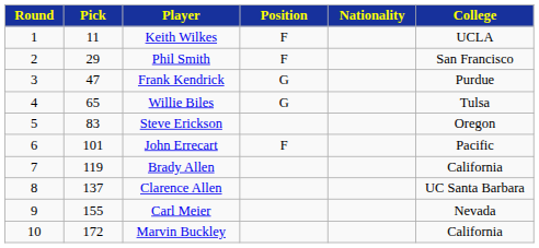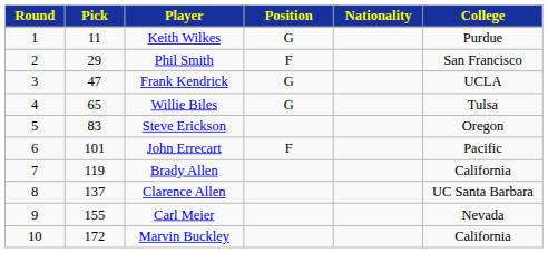 <table class="wikitable sortable sortable">
 <tr>
 <th style="background:#17319c;color:yellow;" width="10%">Round</th>
 <th style="background:#17319c;color:yellow;" width="10%">Pick</th>
 <th style="background:#17319c;color:yellow;" width="20%">Player</th>
 <th style="background:#17319c;color:yellow;" width="15%">Position</th>
 <th style="background:#17319c;color:yellow;" width="15%">Nationality</th>
 <th style="background:#17319c;color:yellow;" width="20%">College</th>
 </tr>
 <tr style="text-align: center">
 <td>1</td>
 <td>11</td>
 <td><a href='#'>Keith Wilkes</a></td>
-<td>F</td>
+<td>G</td>
 <td></td>
-<td>UCLA</td>
+<td>Purdue</td>
 </tr>
 <tr style="text-align: center">
 <td>2</td>
 <td>29</td>
 <td><a href='#'>Phil Smith</a></td>
 <td>F</td>
 <td></td>
 <td>San Francisco</td>
 </tr>
 <tr style="text-align: center">
 <td>3</td>
 <td>47</td>
 <td><a href='#'>Frank Kendrick</a></td>
 <td>G</td>
 <td></td>
-<td>Purdue</td>
+<td>UCLA</td>
 </tr>
 <tr style="text-align: center">
 <td>4</td>
 <td>65</td>
 <td><a href='#'>Willie Biles</a></td>
 <td>G</td>
 <td></td>
 <td>Tulsa</td>
 </tr>
 <tr style="text-align: center">
 <td>5</td>
 <td>83</td>
 <td><a href='#'>Steve Erickson</a></td>
 <td></td>
 <td></td>
 <td>Oregon</td>
 </tr>
 <tr style="text-align: center">
 <td>6</td>
 <td>101</td>
 <td><a href='#'>John Errecart</a></td>
 <td>F</td>
 <td></td>
 <td>Pacific</td>
 </tr>
 <tr style="text-align: center">
 <td>7</td>
 <td>119</td>
 <td><a href='#'>Brady Allen</a></td>
 <td></td>
 <td></td>
 <td>California</td>
 </tr>
 <tr style="text-align: center">
 <td>8</td>
 <td>137</td>
 <td><a href='#'>Clarence Allen</a></td>
 <td></td>
 <td></td>
 <td>UC Santa Barbara</td>
 </tr>
 <tr style="text-align: center">
 <td>9</td>
 <td>155</td>
 <td><a href='#'>Carl Meier</a></td>
 <td></td>
 <td></td>
 <td>Nevada</td>
 </tr>
 <tr style="text-align: center">
 <td>10</td>
 <td>172</td>
 <td><a href='#'>Marvin Buckley</a></td>
 <td></td>
 <td></td>
 <td>California</td>
 </tr>
 </table>
